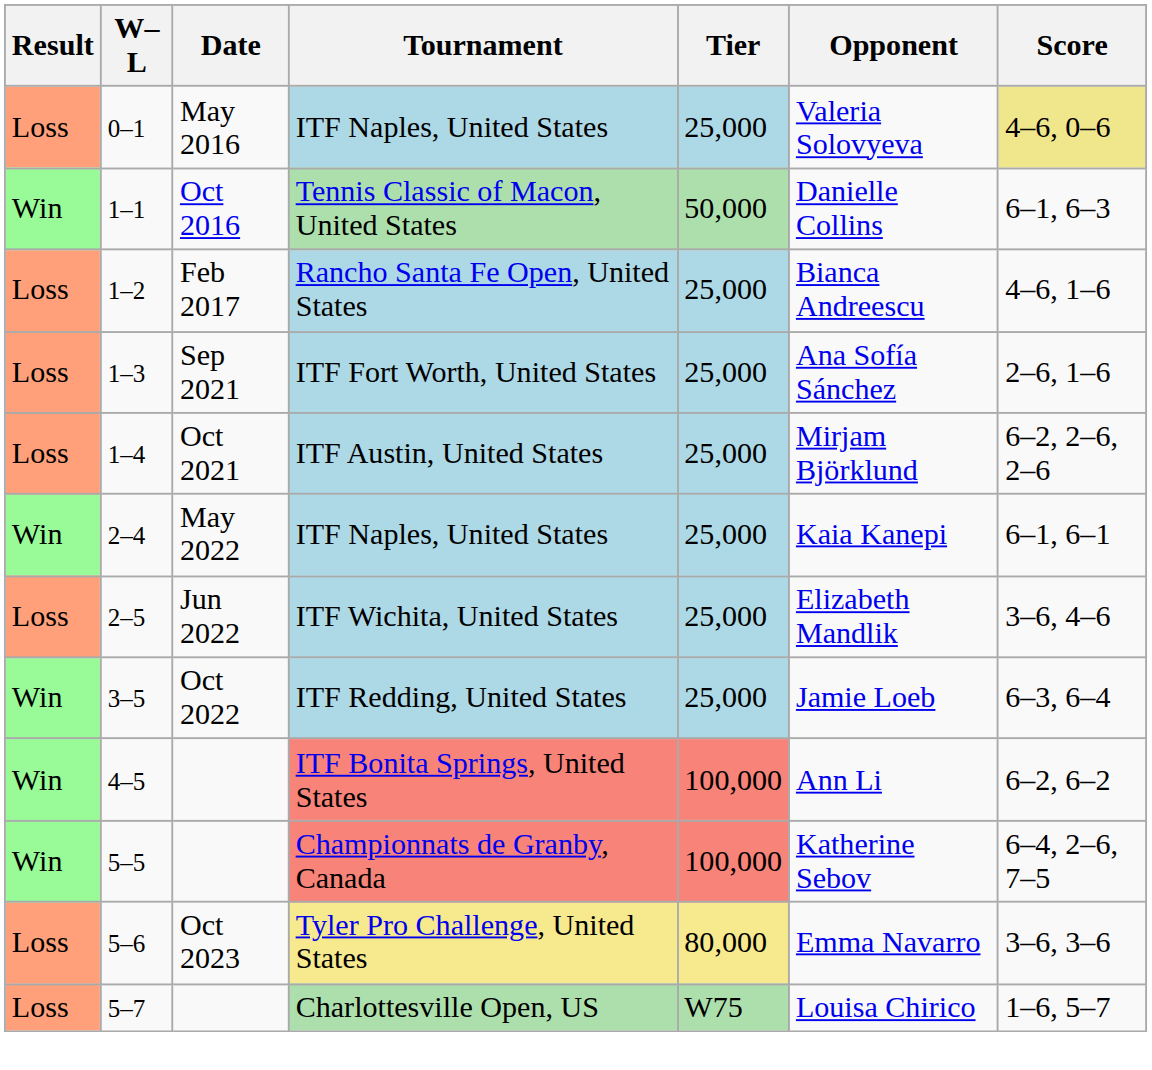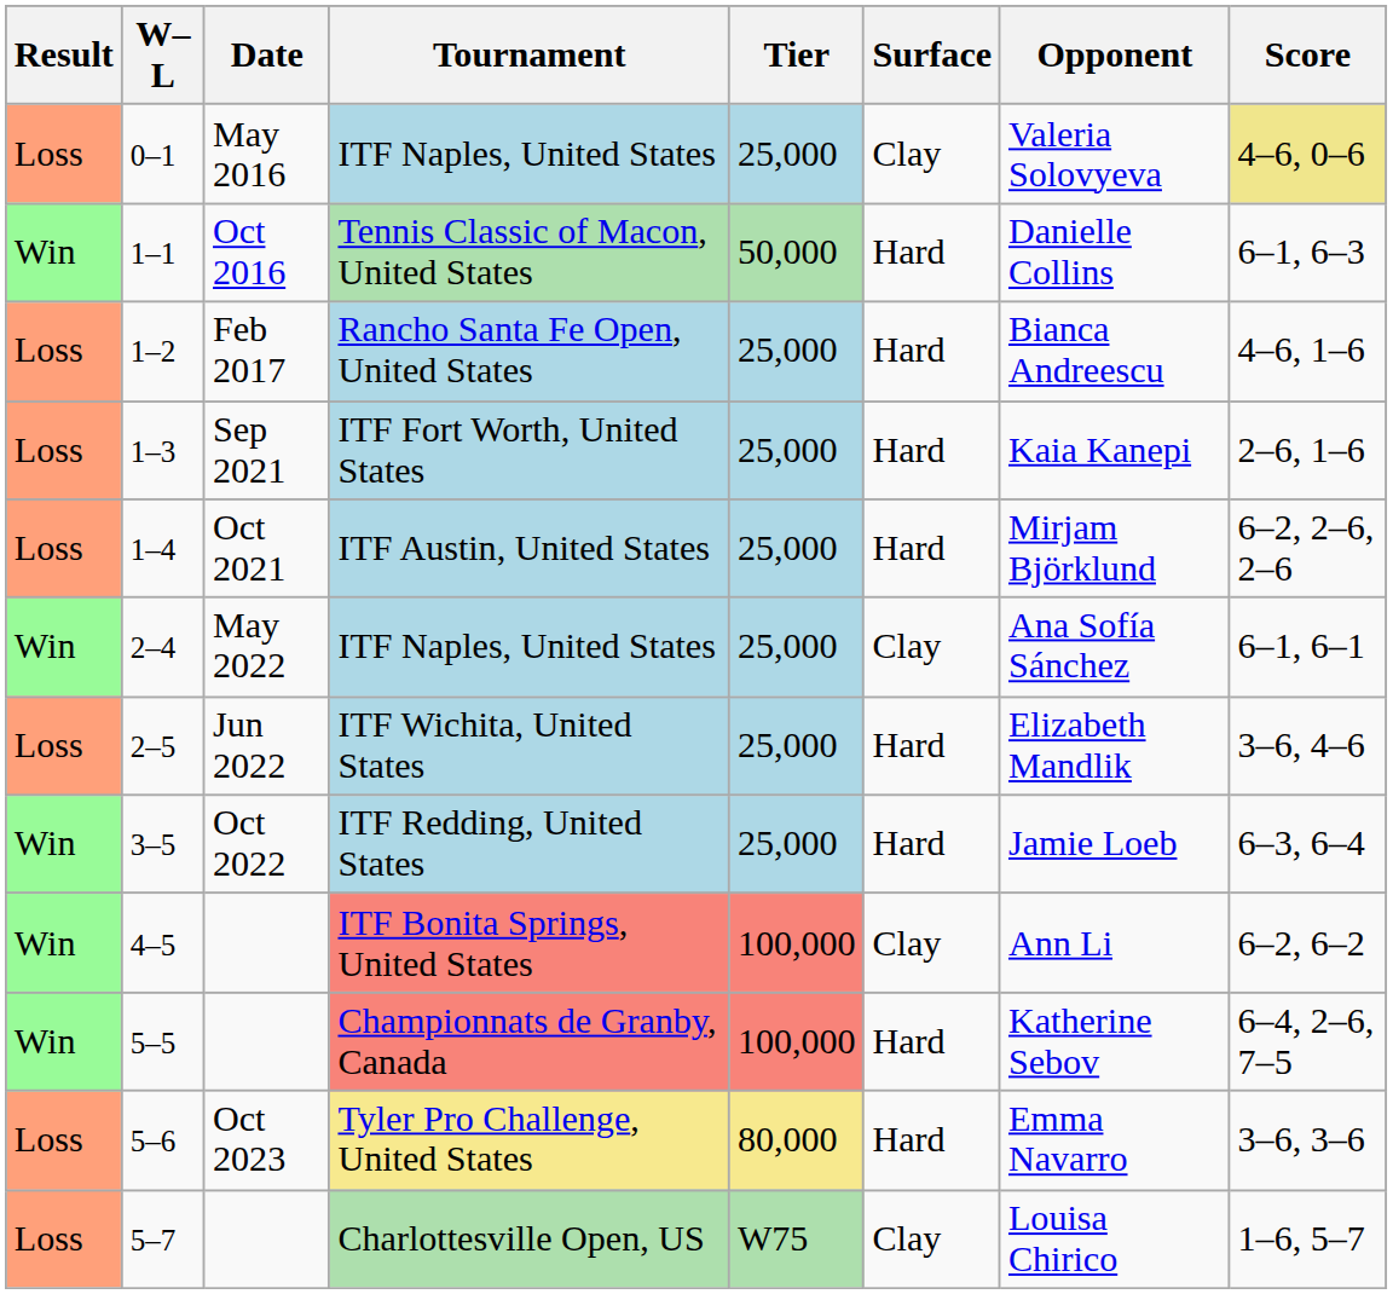 <table class="sortable wikitable">
 <tr>
 <th>Result</th>
 <th class="unsortable">W–L</th>
 <th>Date</th>
 <th>Tournament</th>
 <th>Tier</th>
+<th>Surface</th>
 <th>Opponent</th>
 <th class="unsortable">Score</th>
 </tr>
 <tr>
 <td bgcolor="FFA07A">Loss</td>
 <td><small>0–1</small></td>
 <td>May 2016</td>
 <td style="background:lightblue;">ITF Naples, United States</td>
 <td style="background:lightblue;">25,000</td>
+<td>Clay</td>
 <td> <a href='#'>Valeria Solovyeva</a></td>
 <td style="background: khaki;">4–6, 0–6</td>
 </tr>
 <tr>
 <td style="background:#98fb98;">Win</td>
 <td><small>1–1</small></td>
 <td><a href='#'>Oct 2016</a></td>
 <td style="background:#addfad;"><a href='#'>Tennis Classic of Macon</a>, United States</td>
 <td style="background:#addfad;">50,000</td>
+<td>Hard</td>
 <td> <a href='#'>Danielle Collins</a></td>
 <td>6–1, 6–3</td>
 </tr>
 <tr>
 <td bgcolor="FFA07A">Loss</td>
 <td><small>1–2</small></td>
 <td>Feb 2017</td>
 <td style="background:lightblue;"><a href='#'>Rancho Santa Fe Open</a>, United States</td>
 <td style="background:lightblue;">25,000</td>
+<td>Hard</td>
 <td> <a href='#'>Bianca Andreescu</a></td>
 <td>4–6, 1–6</td>
 </tr>
 <tr>
 <td bgcolor="FFA07A">Loss</td>
 <td><small>1–3</small></td>
 <td>Sep 2021</td>
 <td style="background:lightblue;">ITF Fort Worth, United States</td>
 <td style="background:lightblue;">25,000</td>
-<td> <a href='#'>Ana Sofía Sánchez</a></td>
+<td>Hard</td>
+<td> <a href='#'>Kaia Kanepi</a></td>
 <td>2–6, 1–6</td>
 </tr>
 <tr>
 <td bgcolor="FFA07A">Loss</td>
 <td><small>1–4</small></td>
 <td>Oct 2021</td>
 <td style="background:lightblue;">ITF Austin, United States</td>
 <td style="background:lightblue;">25,000</td>
+<td>Hard</td>
 <td> <a href='#'>Mirjam Björklund</a></td>
 <td>6–2, 2–6, 2–6</td>
 </tr>
 <tr>
 <td bgcolor=98FB98>Win</td>
 <td><small>2–4</small></td>
 <td>May 2022</td>
 <td bgcolor=lightblue>ITF Naples, United States</td>
 <td bgcolor=lightblue>25,000</td>
-<td> <a href='#'>Kaia Kanepi</a></td>
+<td>Clay</td>
+<td> <a href='#'>Ana Sofía Sánchez</a></td>
 <td>6–1, 6–1</td>
 </tr>
 <tr>
 <td bgcolor="FFA07A">Loss</td>
 <td><small>2–5</small></td>
 <td>Jun 2022</td>
 <td bgcolor=lightblue>ITF Wichita, United States</td>
 <td bgcolor=lightblue>25,000</td>
+<td>Hard</td>
 <td> <a href='#'>Elizabeth Mandlik</a></td>
 <td>3–6, 4–6</td>
 </tr>
 <tr>
 <td bgcolor=98FB98>Win</td>
 <td><small>3–5</small></td>
 <td>Oct 2022</td>
 <td bgcolor=lightblue>ITF Redding, United States</td>
 <td bgcolor=lightblue>25,000</td>
+<td>Hard</td>
 <td> <a href='#'>Jamie Loeb</a></td>
 <td>6–3, 6–4</td>
 </tr>
 <tr>
 <td bgcolor=98FB98>Win</td>
 <td><small>4–5</small></td>
 <td></td>
 <td bgcolor=f88379><a href='#'>ITF Bonita Springs</a>, United States</td>
 <td bgcolor=f88379>100,000</td>
+<td>Clay</td>
 <td> <a href='#'>Ann Li</a></td>
 <td>6–2, 6–2</td>
 </tr>
 <tr>
 <td bgcolor=98FB98>Win</td>
 <td><small>5–5</small></td>
 <td></td>
 <td bgcolor=f88379><a href='#'>Championnats de Granby</a>, Canada</td>
 <td bgcolor=f88379>100,000</td>
+<td>Hard</td>
 <td> <a href='#'>Katherine Sebov</a></td>
 <td>6–4, 2–6, 7–5</td>
 </tr>
 <tr>
 <td bgcolor=ffa07a>Loss</td>
 <td><small>5–6</small></td>
 <td>Oct 2023</td>
 <td style="background:#f7e98e;"><a href='#'>Tyler Pro Challenge</a>, United States</td>
 <td style="background:#f7e98e;">80,000</td>
+<td>Hard</td>
 <td> <a href='#'>Emma Navarro</a></td>
 <td>3–6, 3–6</td>
 </tr>
 <tr>
 <td bgcolor=ffa07a>Loss</td>
 <td><small>5–7</small></td>
 <td><a href='#'></a></td>
 <td style="background:#addfad;">Charlottesville Open, US</td>
 <td style="background:#addfad;">W75</td>
+<td>Clay</td>
 <td> <a href='#'>Louisa Chirico</a></td>
 <td>1–6, 5–7</td>
 </tr>
 </table>
